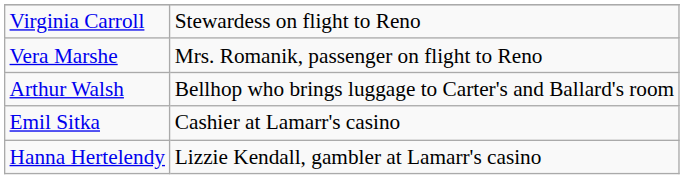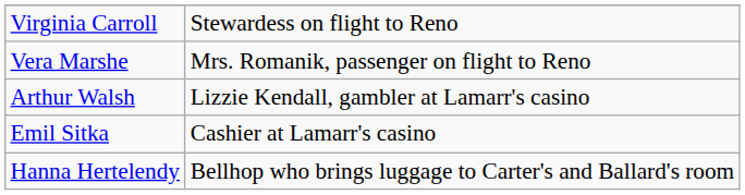 <table class=wikitable>
 <tr>
 </tr>
 <tr>
 <td><a href='#'>Virginia Carroll</a></td>
 <td>Stewardess on flight to Reno</td>
 </tr>
 <tr>
 <td><a href='#'>Vera Marshe</a></td>
 <td>Mrs. Romanik, passenger on flight to Reno</td>
 </tr>
 <tr>
 <td><a href='#'>Arthur Walsh</a></td>
-<td>Bellhop who brings luggage to Carter's and Ballard's room</td>
+<td>Lizzie Kendall, gambler at Lamarr's casino</td>
 </tr>
 <tr>
 <td><a href='#'>Emil Sitka</a></td>
 <td>Cashier at Lamarr's casino</td>
 </tr>
 <tr>
 <td><a href='#'>Hanna Hertelendy</a></td>
-<td>Lizzie Kendall, gambler at Lamarr's casino</td>
+<td>Bellhop who brings luggage to Carter's and Ballard's room</td>
 </tr>
 </table>
